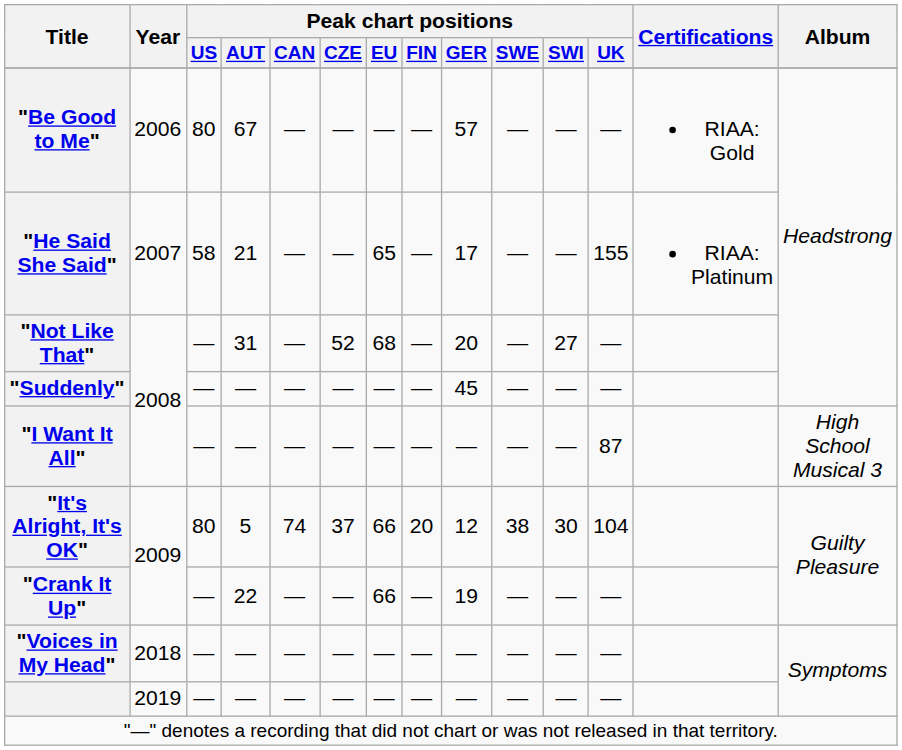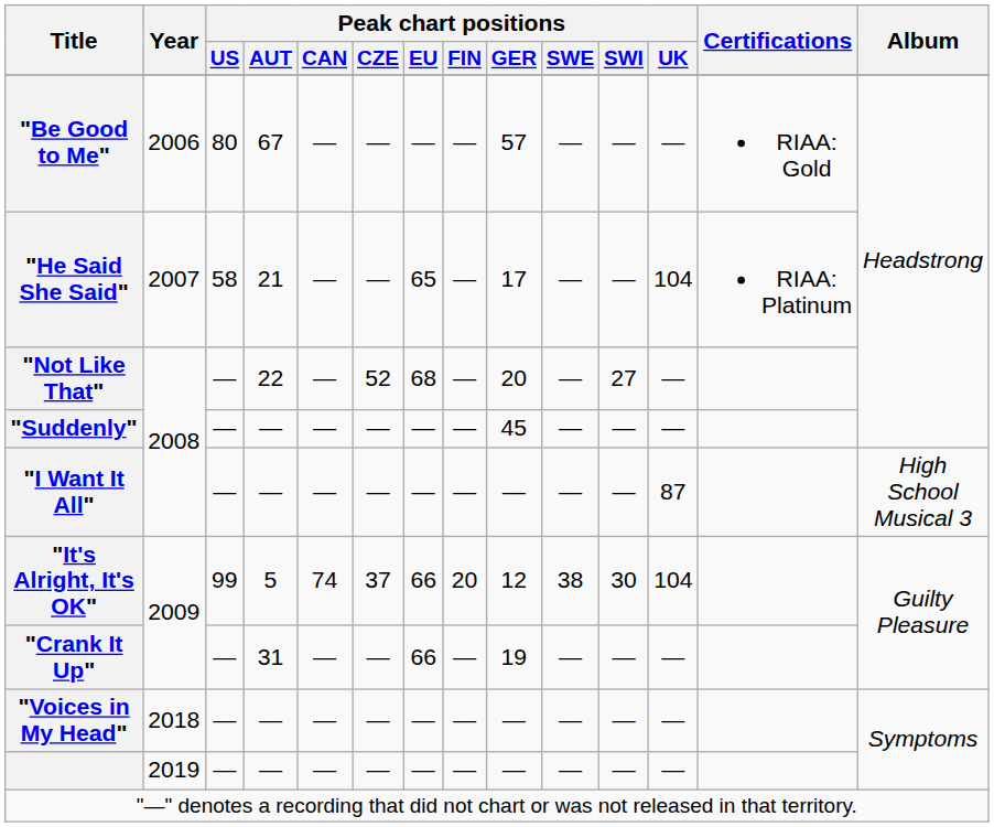 <table class="wikitable plainrowheaders" style="text-align:center;" border="1">
 <tr>
 <th scope="col" rowspan="2" style="width:18em;">Title</th>
 <th scope="col" rowspan="2">Year</th>
 <th scope="col" colspan="10">Peak chart positions</th>
 <th scope="col" rowspan="2" style="width:10em;"><a href='#'>Certifications</a></th>
 <th scope="col" rowspan="2">Album</th>
 </tr>
 <tr>
 <th scope="col" style="width:2.5em;font-size:90%;"><a href='#'>US</a><br></th>
 <th scope="col" style="width:2.5em;font-size:90%;"><a href='#'>AUT</a><br></th>
 <th scope="col" style="width:2.5em;font-size:90%;"><a href='#'>CAN</a><br></th>
 <th scope="col" style="width:2.5em;font-size:90%;"><a href='#'>CZE</a><br></th>
 <th scope="col" style="width:2.5em;font-size:90%;"><a href='#'>EU</a><br></th>
 <th scope="col" style="width:2.5em;font-size:90%;"><a href='#'>FIN</a><br></th>
 <th scope="col" style="width:2.5em;font-size:90%;"><a href='#'>GER</a><br></th>
 <th scope="col" style="width:2.5em;font-size:90%;"><a href='#'>SWE</a><br></th>
 <th scope="col" style="width:2.5em;font-size:90%;"><a href='#'>SWI</a><br></th>
 <th scope="col" style="width:2.5em;font-size:90%;"><a href='#'>UK</a><br></th>
 </tr>
 <tr>
 </tr>
 <tr>
 <th scope="row">"<a href='#'>Be Good to Me</a>"</th>
 <td>2006</td>
 <td>80</td>
 <td>67</td>
 <td>—</td>
 <td>—</td>
 <td>—</td>
 <td>—</td>
 <td>57</td>
 <td>—</td>
 <td>—</td>
 <td>—</td>
 <td><br><ul><li>RIAA: Gold</li></ul></td>
 <td rowspan="4"><em>Headstrong</em></td>
 </tr>
 <tr>
 <th scope="row">"<a href='#'>He Said She Said</a>"</th>
 <td>2007</td>
 <td>58</td>
 <td>21</td>
 <td>—</td>
 <td>—</td>
 <td>65</td>
 <td>—</td>
 <td>17</td>
 <td>—</td>
 <td>—</td>
-<td>155</td>
+<td>104</td>
 <td><br><ul><li>RIAA: Platinum</li></ul></td>
 </tr>
 <tr>
 <th scope="row">"<a href='#'>Not Like That</a>"</th>
 <td rowspan="3">2008</td>
 <td>—</td>
-<td>31</td>
+<td>22</td>
 <td>—</td>
 <td>52</td>
 <td>68</td>
 <td>—</td>
 <td>20</td>
 <td>—</td>
 <td>27</td>
 <td>—</td>
 <td></td>
 </tr>
 <tr>
 <th scope="row">"<a href='#'>Suddenly</a>"</th>
 <td>—</td>
 <td>—</td>
 <td>—</td>
 <td>—</td>
 <td>—</td>
 <td>—</td>
 <td>45</td>
 <td>—</td>
 <td>—</td>
 <td>—</td>
 <td></td>
 </tr>
 <tr>
 <th scope="row">"<a href='#'>I Want It All</a>" <br></th>
 <td>—</td>
 <td>—</td>
 <td>—</td>
 <td>—</td>
 <td>—</td>
 <td>—</td>
 <td>—</td>
 <td>—</td>
 <td>—</td>
 <td>87</td>
 <td></td>
 <td><em>High School Musical 3</em></td>
 </tr>
 <tr>
 <th scope="row">"<a href='#'>It's Alright, It's OK</a>"</th>
 <td rowspan=2>2009</td>
-<td>80</td>
+<td>99</td>
 <td>5</td>
 <td>74</td>
 <td>37</td>
 <td>66</td>
 <td>20</td>
 <td>12</td>
 <td>38</td>
 <td>30</td>
 <td>104</td>
 <td></td>
 <td rowspan="2"><em>Guilty Pleasure</em></td>
 </tr>
 <tr>
 <th scope="row">"<a href='#'>Crank It Up</a>"</th>
 <td>—</td>
-<td>22</td>
+<td>31</td>
 <td>—</td>
 <td>—</td>
 <td>66</td>
 <td>—</td>
 <td>19</td>
 <td>—</td>
 <td>—</td>
 <td —>—</td>
 <td></td>
 </tr>
 <tr>
 <th scope="row">"<a href='#'>Voices in My Head</a>"</th>
 <td>2018</td>
 <td>—</td>
 <td>—</td>
 <td>—</td>
 <td>—</td>
 <td>—</td>
 <td>—</td>
 <td>—</td>
 <td>—</td>
 <td>—</td>
 <td>—</td>
 <td></td>
 <td rowspan="2"><em>Symptoms</em></td>
 </tr>
 <tr>
 <th scope="row"></th>
 <td>2019</td>
 <td>—</td>
 <td>—</td>
 <td>—</td>
 <td>—</td>
 <td>—</td>
 <td>—</td>
 <td>—</td>
 <td>—</td>
 <td>—</td>
 <td —>—</td>
 <td></td>
 </tr>
 <tr>
 <td colspan="14" style="font-size:90%">"—" denotes a recording that did not chart or was not released in that territory.</td>
 </tr>
 </table>
